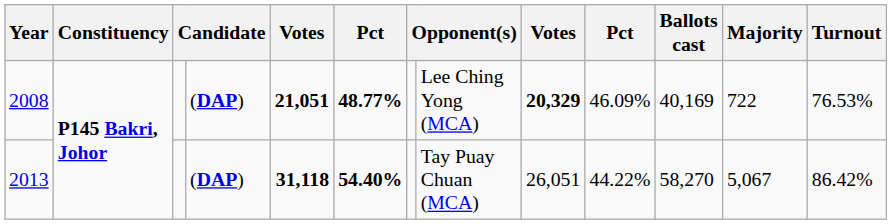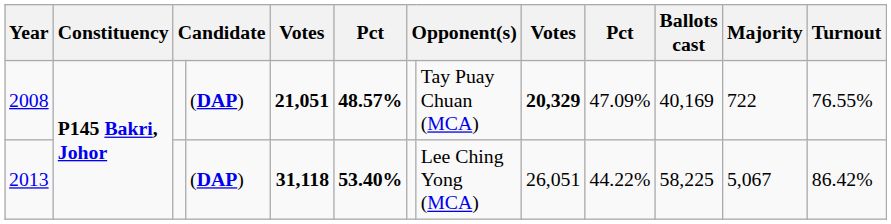 <table class="wikitable" style="margin:0.5em ; font-size:95%">
 <tr>
 <th>Year</th>
 <th>Constituency</th>
 <th colspan=2>Candidate</th>
 <th>Votes</th>
 <th>Pct</th>
 <th colspan=2>Opponent(s)</th>
 <th>Votes</th>
 <th>Pct</th>
 <th>Ballots cast</th>
 <th>Majority</th>
 <th>Turnout</th>
 </tr>
 <tr>
 <td><a href='#'>2008</a></td>
 <td rowspan=2><strong>P145 <a href='#'>Bakri</a>, <a href='#'>Johor</a></strong></td>
 <td></td>
 <td> (<a href='#'><strong>DAP</strong></a>)</td>
 <td align="right"><strong>21,051</strong></td>
-<td><strong>48.77%</strong></td>
+<td><strong>48.57%</strong></td>
 <td></td>
-<td>Lee Ching Yong (<a href='#'>MCA</a>)</td>
+<td>Tay Puay Chuan (<a href='#'>MCA</a>)</td>
 <td align="right"><strong>20,329</strong></td>
-<td>46.09%</td>
+<td>47.09%</td>
 <td>40,169</td>
 <td>722</td>
-<td>76.53%</td>
+<td>76.55%</td>
 </tr>
 <tr>
 <td><a href='#'>2013</a></td>
 <td></td>
 <td> (<a href='#'><strong>DAP</strong></a>)</td>
 <td align="right"><strong>31,118</strong></td>
-<td><strong>54.40%</strong></td>
+<td><strong>53.40%</strong></td>
 <td></td>
-<td>Tay Puay Chuan (<a href='#'>MCA</a>)</td>
+<td>Lee Ching Yong (<a href='#'>MCA</a>)</td>
 <td align="right">26,051</td>
 <td>44.22%</td>
-<td>58,270</td>
+<td>58,225</td>
 <td>5,067</td>
 <td>86.42%</td>
 </tr>
 </table>
